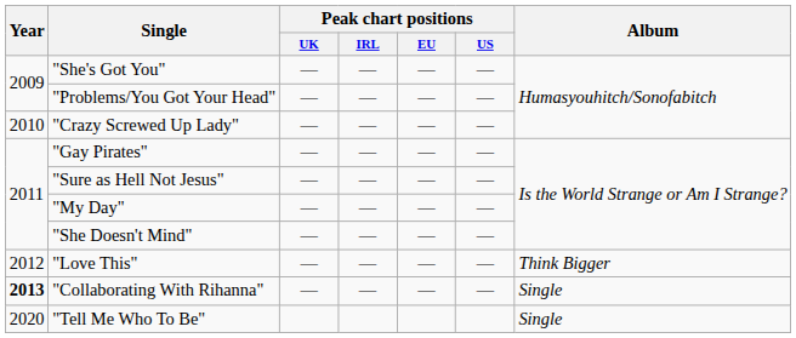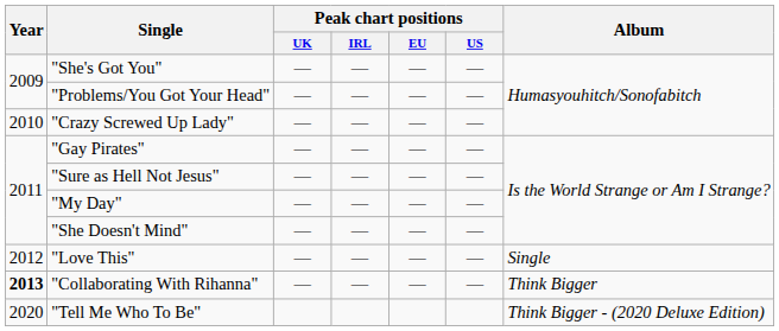 <table class="wikitable">
 <tr>
 <th rowspan="2">Year</th>
 <th rowspan="2">Single</th>
 <th colspan="4">Peak chart positions</th>
 <th rowspan="2">Album</th>
 </tr>
 <tr>
 <th style="width:4em;font-size:75%;"><a href='#'>UK</a></th>
 <th style="width:4em;font-size:75%;"><a href='#'>IRL</a></th>
 <th style="width:4em;font-size:75%;"><a href='#'>EU</a></th>
 <th style="width:4em;font-size:75%;"><a href='#'>US</a></th>
 </tr>
 <tr>
 <td rowspan="2">2009</td>
 <td>"She's Got You"</td>
 <td style="text-align:center;">—</td>
 <td style="text-align:center;">—</td>
 <td style="text-align:center;">—</td>
 <td style="text-align:center;">—</td>
 <td rowspan="3"><em>Humasyouhitch/Sonofabitch</em></td>
 </tr>
 <tr>
 <td>"Problems/You Got Your Head"</td>
 <td style="text-align:center;">—</td>
 <td style="text-align:center;">—</td>
 <td style="text-align:center;">—</td>
 <td style="text-align:center;">—</td>
 </tr>
 <tr>
 <td>2010</td>
 <td>"Crazy Screwed Up Lady"</td>
 <td style="text-align:center;">—</td>
 <td style="text-align:center;">—</td>
 <td style="text-align:center;">—</td>
 <td style="text-align:center;">—</td>
 </tr>
 <tr>
 <td rowspan="4">2011</td>
 <td>"Gay Pirates"</td>
 <td style="text-align:center;">—</td>
 <td style="text-align:center;">—</td>
 <td style="text-align:center;">—</td>
 <td style="text-align:center;">—</td>
 <td rowspan="4"><em>Is the World Strange or Am I Strange?</em></td>
 </tr>
 <tr>
 <td>"Sure as Hell Not Jesus"</td>
 <td style="text-align:center;">—</td>
 <td style="text-align:center;">—</td>
 <td style="text-align:center;">—</td>
 <td style="text-align:center;">—</td>
 </tr>
 <tr>
 <td>"My Day"</td>
 <td style="text-align:center;">—</td>
 <td style="text-align:center;">—</td>
 <td style="text-align:center;">—</td>
 <td style="text-align:center;">—</td>
 </tr>
 <tr>
 <td>"She Doesn't Mind"</td>
 <td style="text-align:center;">—</td>
 <td style="text-align:center;">—</td>
 <td style="text-align:center;">—</td>
 <td style="text-align:center;">—</td>
 </tr>
 <tr>
 <td>2012</td>
 <td>"Love This"</td>
 <td style="text-align:center;">—</td>
 <td style="text-align:center;">—</td>
 <td style="text-align:center;">—</td>
 <td style="text-align:center;">—</td>
-<td><em>Think Bigger</em></td>
+<td><em>Single</em></td>
 </tr>
 <tr>
 <td><strong>2013</strong></td>
 <td>"Collaborating With Rihanna"</td>
 <td style="text-align:center;">—</td>
 <td style="text-align:center;">—</td>
 <td style="text-align:center;">—</td>
 <td style="text-align:center;">—</td>
-<td><em>Single</em></td>
+<td><em>Think Bigger</em></td>
 </tr>
 <tr>
 <td>2020</td>
 <td>"Tell Me Who To Be"</td>
 <td></td>
 <td></td>
 <td></td>
 <td></td>
-<td><em>Single</em></td>
+<td><em>Think Bigger - (2020 Deluxe Edition)</em></td>
 </tr>
 </table>
